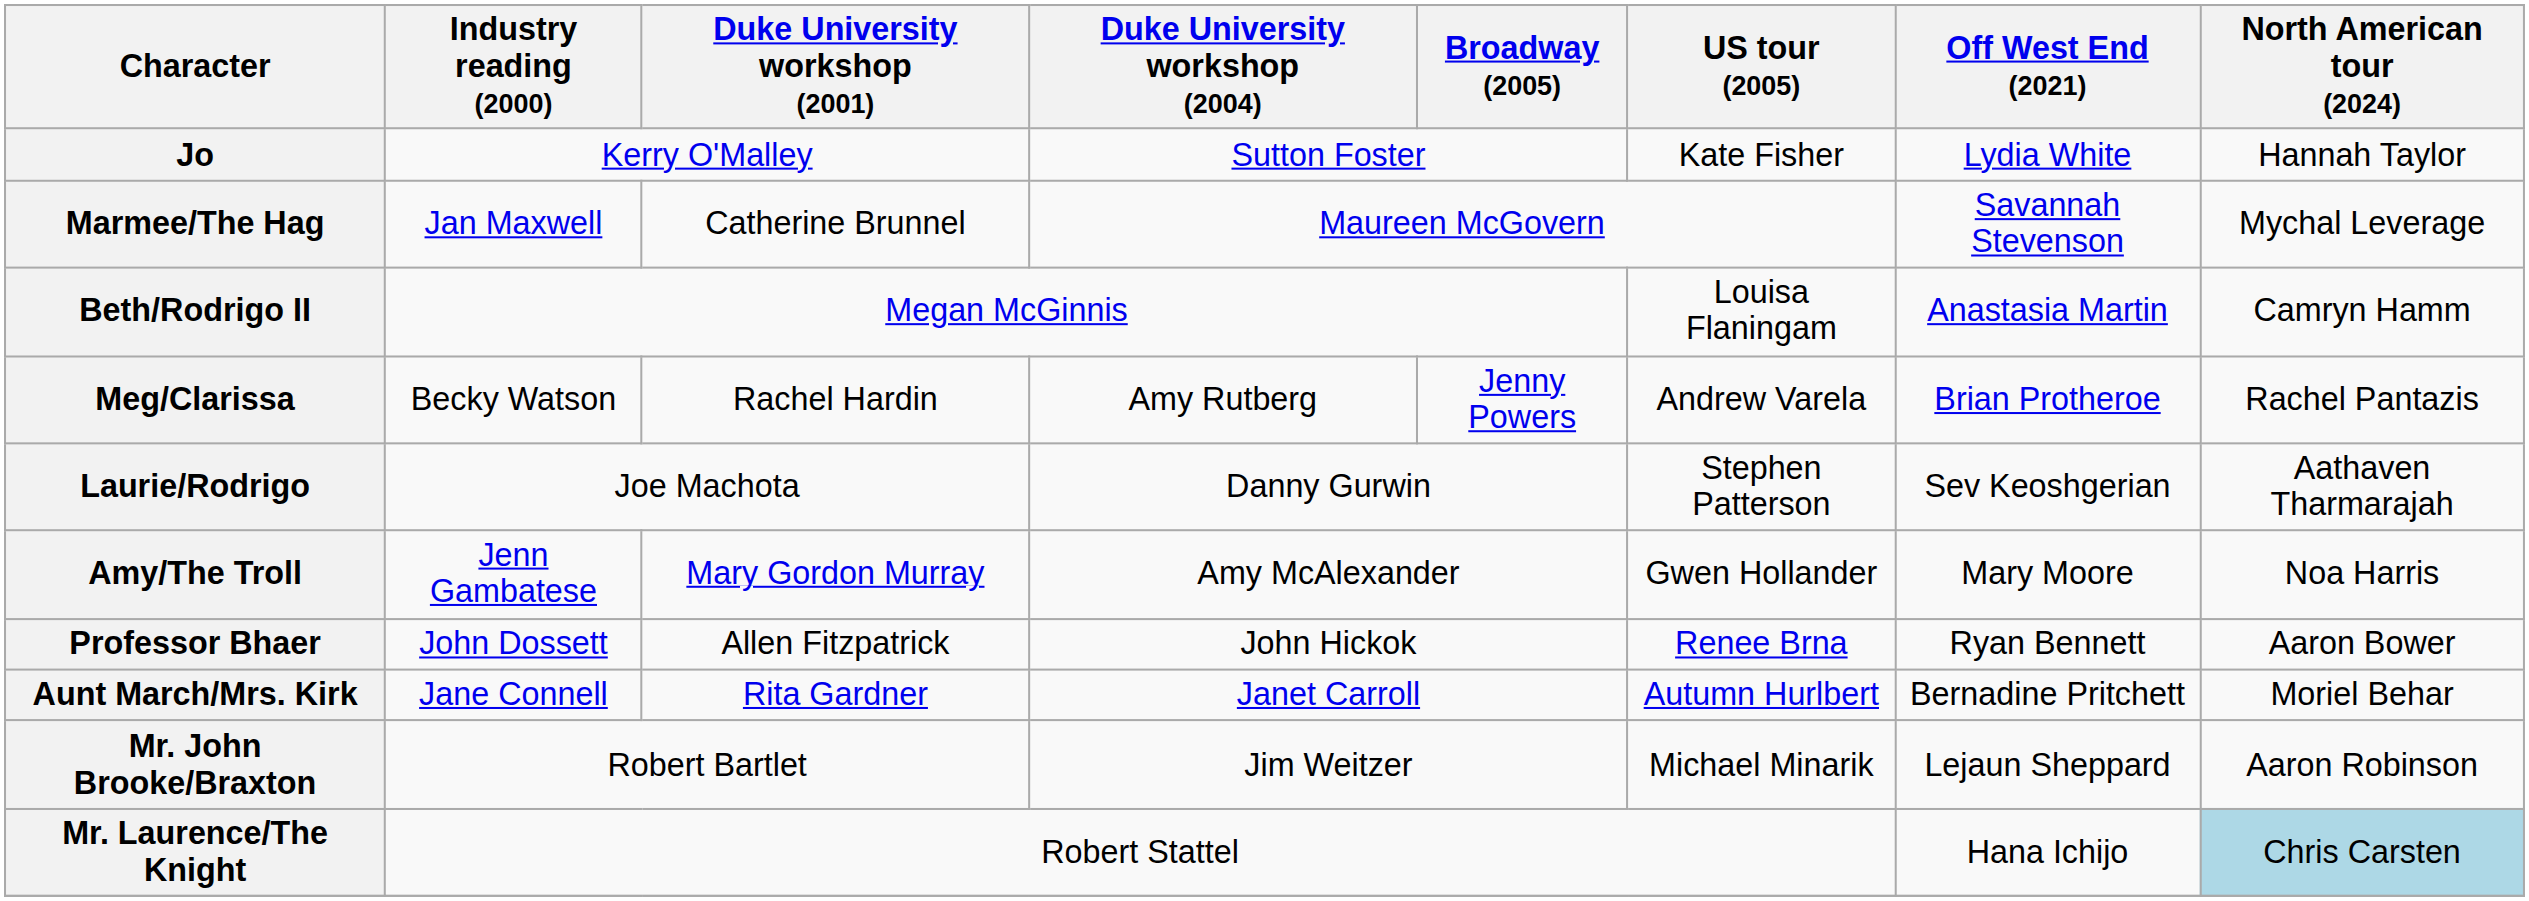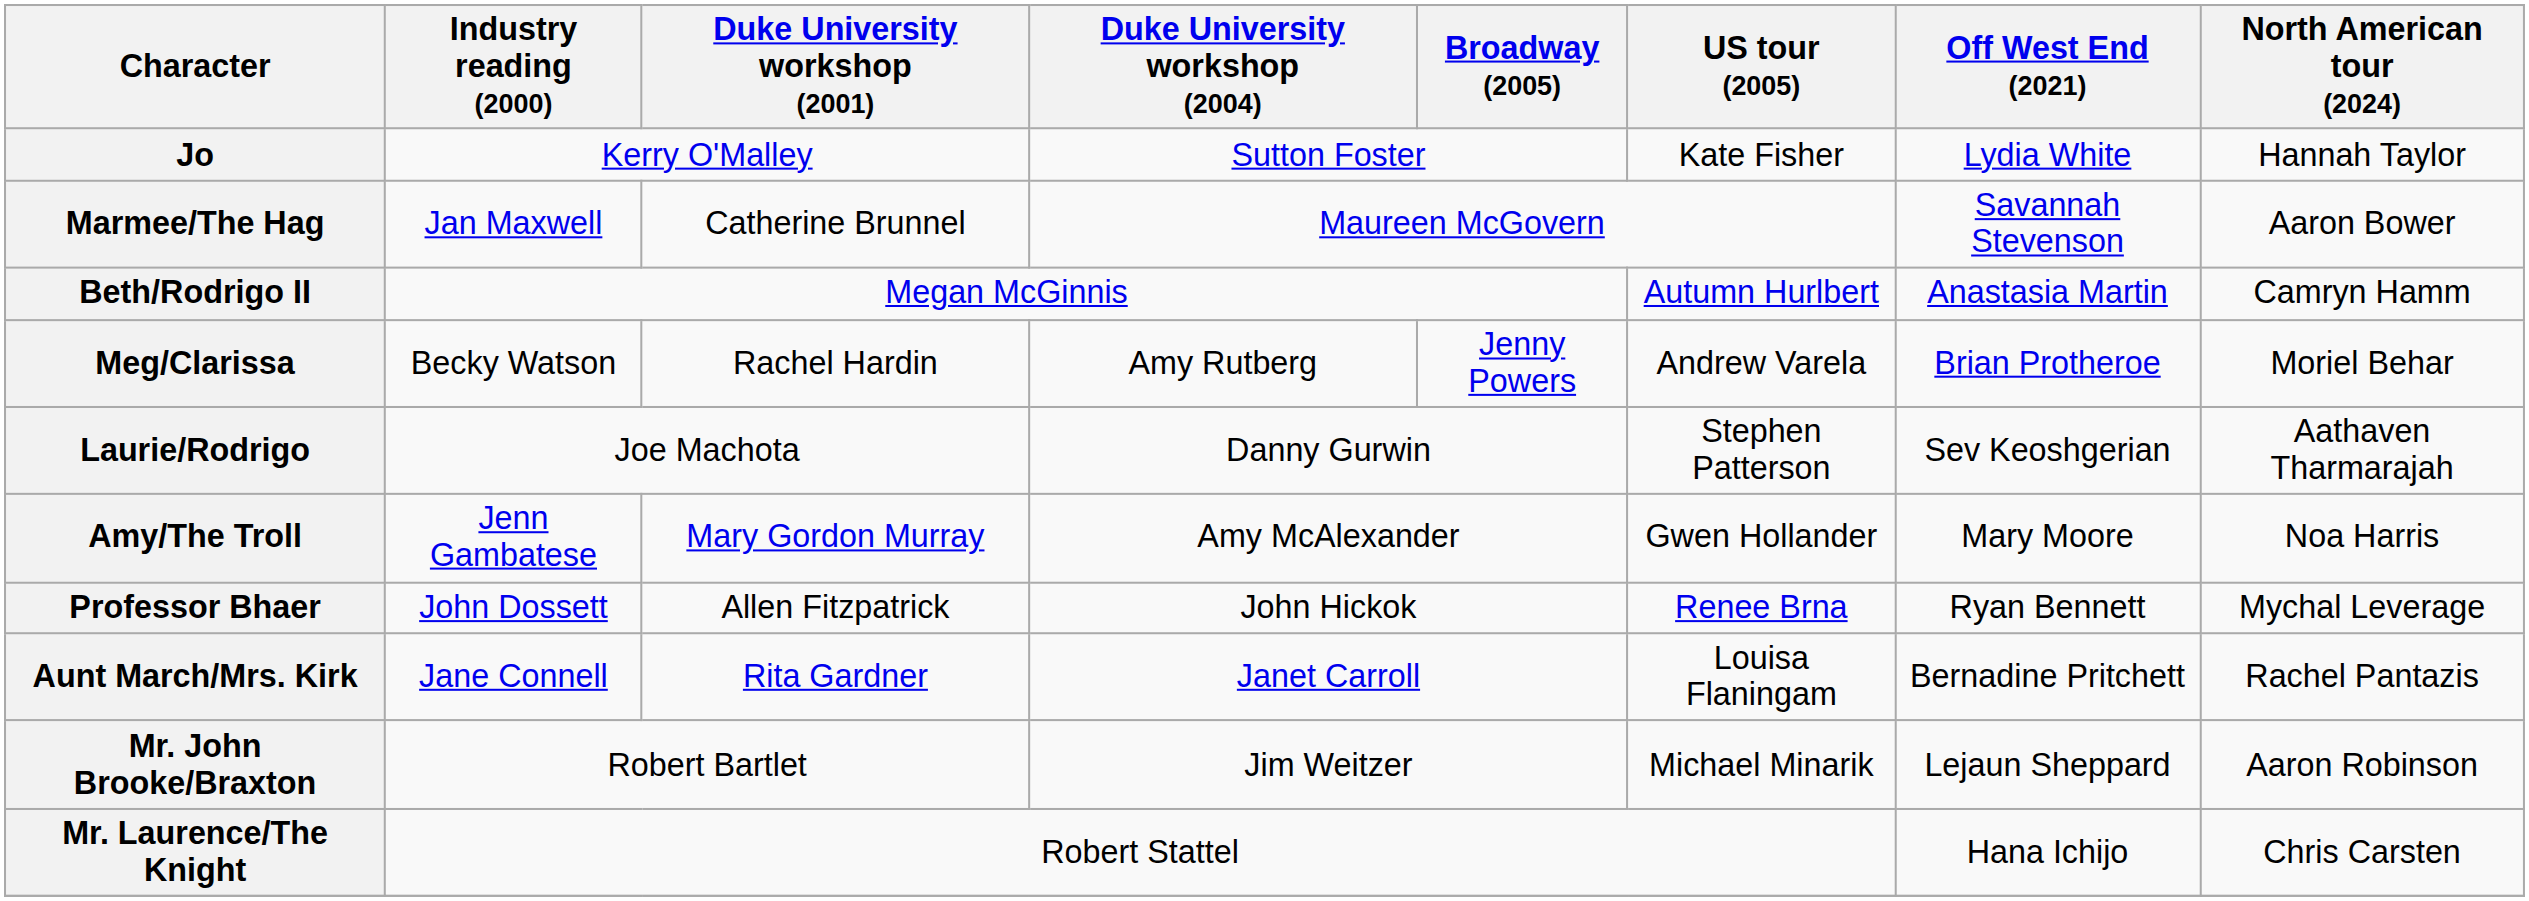 <table class="wikitable" style="width:1000;">
 <tr>
 <th>Character</th>
 <th>Industry reading<br><small>(2000)</small></th>
 <th><a href='#'>Duke University</a> workshop<br><small>(2001)</small></th>
 <th><a href='#'>Duke University</a> workshop<br><small>(2004)</small></th>
 <th><a href='#'>Broadway</a><br><small>(2005)</small></th>
 <th>US tour<br><small>(2005)</small></th>
 <th><a href='#'>Off West End</a><br><small>(2021)</small></th>
 <th>North American tour<br><small>(2024)</small></th>
 </tr>
 <tr>
 <th>Jo</th>
 <td colspan=2 align=center><a href='#'>Kerry O'Malley</a></td>
 <td colspan=2 align=center><a href='#'>Sutton Foster</a></td>
 <td colspan=1 align=center>Kate Fisher</td>
 <td colspan=1 align=center><a href='#'>Lydia White</a></td>
 <td colspan=1 align=center>Hannah Taylor</td>
 </tr>
 <tr>
 <th>Marmee/The Hag</th>
 <td colspan=1 align=center><a href='#'>Jan Maxwell</a></td>
 <td colspan=1 align=center>Catherine Brunnel</td>
 <td colspan=3 align=center><a href='#'>Maureen McGovern</a></td>
 <td colspan=1 align=center><a href='#'>Savannah Stevenson</a></td>
-<td colspan=1 align=center>Mychal Leverage</td>
+<td colspan=1 align=center>Aaron Bower</td>
 </tr>
 <tr>
 <th>Beth/Rodrigo II</th>
 <td colspan=4 align=center><a href='#'>Megan McGinnis</a></td>
-<td colspan=1 align=center>Louisa Flaningam</td>
+<td colspan=1 align=center><a href='#'>Autumn Hurlbert</a></td>
 <td colspan=1 align=center><a href='#'>Anastasia Martin</a></td>
 <td colspan=1 align=center>Camryn Hamm</td>
 </tr>
 <tr>
 <th>Meg/Clarissa</th>
 <td colspan=1 align=center>Becky Watson</td>
 <td colspan=1 align=center>Rachel Hardin</td>
 <td colspan=1 align=center>Amy Rutberg</td>
 <td colspan=1 align=center><a href='#'>Jenny Powers</a></td>
 <td colspan=1 align=center>Andrew Varela</td>
 <td colspan=1 align=center><a href='#'>Brian Protheroe</a></td>
-<td colspan=1 align=center>Rachel Pantazis</td>
+<td colspan=1 align=center>Moriel Behar</td>
 </tr>
 <tr>
 <th>Laurie/Rodrigo</th>
 <td colspan=2 align=center>Joe Machota</td>
 <td colspan=2 align=center>Danny Gurwin</td>
 <td colspan=1 align=center>Stephen Patterson</td>
 <td colspan=1 align=center>Sev Keoshgerian</td>
 <td colspan=1 align=center>Aathaven Tharmarajah</td>
 </tr>
 <tr>
 <th>Amy/The Troll</th>
 <td colspan=1 align=center><a href='#'>Jenn Gambatese</a></td>
 <td colspan=1 align=center><a href='#'>Mary Gordon Murray</a></td>
 <td colspan=2 align=center>Amy McAlexander</td>
 <td colspan=1 align=center>Gwen Hollander</td>
 <td colspan=1 align=center>Mary Moore</td>
 <td colspan=1 align=center>Noa Harris</td>
 </tr>
 <tr>
 <th>Professor Bhaer</th>
 <td colspan=1 align=center><a href='#'>John Dossett</a></td>
 <td colspan=1 align=center>Allen Fitzpatrick</td>
 <td colspan=2 align=center>John Hickok</td>
 <td colspan=1 align=center><a href='#'>Renee Brna</a></td>
 <td colspan=1 align=center>Ryan Bennett</td>
-<td colspan=1 align=center>Aaron Bower</td>
+<td colspan=1 align=center>Mychal Leverage</td>
 </tr>
 <tr>
 <th>Aunt March/Mrs. Kirk</th>
 <td colspan=1 align=center><a href='#'>Jane Connell</a></td>
 <td colspan=1 align=center><a href='#'>Rita Gardner</a></td>
 <td colspan=2 align=center><a href='#'>Janet Carroll</a></td>
-<td colspan=1 align=center><a href='#'>Autumn Hurlbert</a></td>
+<td colspan=1 align=center>Louisa Flaningam</td>
 <td colspan=1 align=center>Bernadine Pritchett</td>
-<td colspan=1 align=center>Moriel Behar</td>
+<td colspan=1 align=center>Rachel Pantazis</td>
 </tr>
 <tr>
 <th>Mr. John Brooke/Braxton</th>
 <td colspan=2 align=center>Robert Bartlet</td>
 <td colspan=2 align=center>Jim Weitzer</td>
 <td colspan=1 align=center>Michael Minarik</td>
 <td colspan=1 align=center>Lejaun Sheppard</td>
 <td colspan=1 align=center>Aaron Robinson</td>
 </tr>
 <tr>
 <th>Mr. Laurence/The Knight</th>
 <td colspan=5 align=center>Robert Stattel</td>
 <td colspan=1 align=center>Hana Ichijo</td>
-<td colspan=1 align=center style="background: lightblue;">Chris Carsten</td>
+<td colspan=1 align=center>Chris Carsten</td>
 </tr>
 <tr>
 </tr>
 </table>
